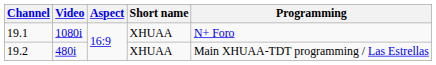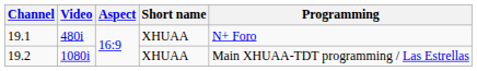 <table class="wikitable">
 <tr>
 <th><a href='#'>Channel</a></th>
 <th><a href='#'>Video</a></th>
 <th><a href='#'>Aspect</a></th>
 <th>Short name</th>
 <th>Programming</th>
 </tr>
 <tr>
 <td>19.1</td>
-<td><a href='#'>1080i</a></td>
+<td><a href='#'>480i</a></td>
 <td rowspan="2"><a href='#'>16:9</a></td>
 <td>XHUAA</td>
 <td><a href='#'>N+ Foro</a></td>
 </tr>
 <tr>
 <td>19.2</td>
-<td><a href='#'>480i</a></td>
+<td><a href='#'>1080i</a></td>
 <td>XHUAA</td>
 <td>Main XHUAA-TDT programming / <a href='#'>Las Estrellas</a></td>
 </tr>
 </table>
